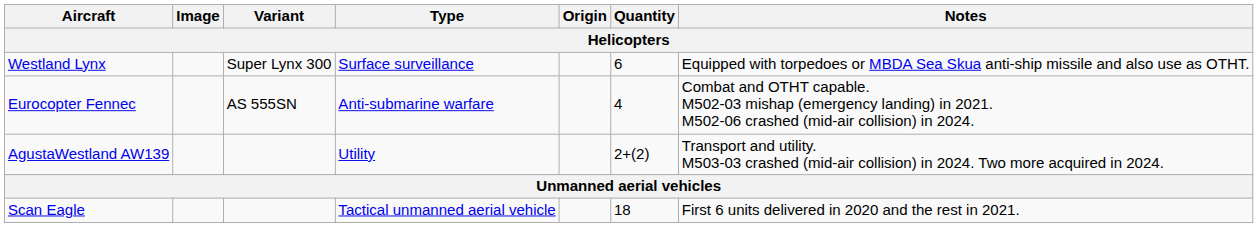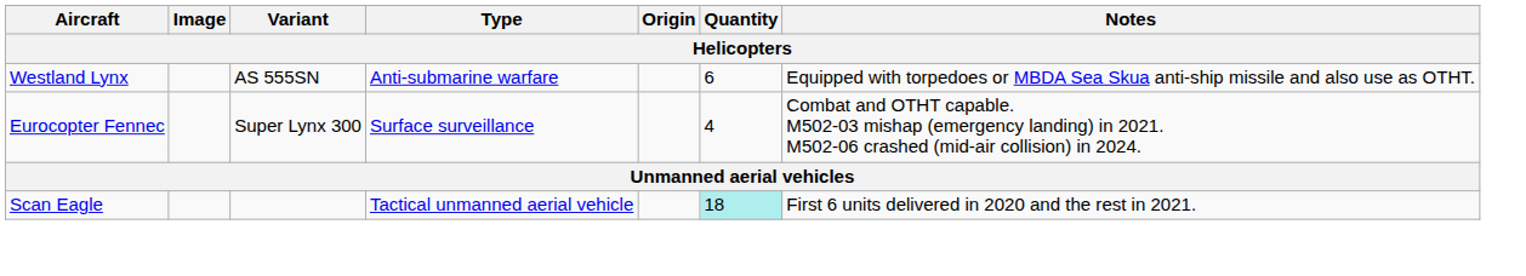 <table class="wikitable">
 <tr>
 <th>Aircraft</th>
 <th>Image</th>
 <th>Variant</th>
 <th>Type</th>
 <th>Origin</th>
 <th>Quantity</th>
 <th>Notes</th>
 </tr>
 <tr>
 <th colspan="7">Helicopters</th>
 </tr>
 <tr>
 <td><a href='#'>Westland Lynx</a></td>
 <td></td>
-<td>Super Lynx 300</td>
-<td><a href='#'>Surface surveillance</a></td>
+<td>AS 555SN</td>
+<td><a href='#'>Anti-submarine warfare</a></td>
 <td></td>
 <td>6</td>
 <td>Equipped with torpedoes or <a href='#'>MBDA Sea Skua</a> anti-ship missile and also use as OTHT.</td>
 </tr>
 <tr>
 <td><a href='#'>Eurocopter Fennec</a></td>
 <td></td>
-<td>AS 555SN</td>
-<td><a href='#'>Anti-submarine warfare</a></td>
+<td>Super Lynx 300</td>
+<td><a href='#'>Surface surveillance</a></td>
 <td></td>
 <td>4</td>
 <td>Combat and OTHT capable.<br>M502-03 mishap (emergency landing) in 2021.<br>M502-06 crashed (mid-air collision) in 2024.</td>
-</tr>
-<tr>
-<td><a href='#'>AgustaWestland AW139</a></td>
-<td></td>
-<td></td>
-<td><a href='#'>Utility</a></td>
-<td></td>
-<td>2+(2)</td>
-<td>Transport and utility.<br>M503-03 crashed (mid-air collision) in 2024. Two more acquired in 2024.</td>
 </tr>
 <tr>
 <th colspan="7">Unmanned aerial vehicles</th>
 </tr>
 <tr>
 <td><a href='#'>Scan Eagle</a></td>
 <td></td>
 <td></td>
 <td><a href='#'>Tactical unmanned aerial vehicle</a></td>
 <td></td>
-<td>18</td>
+<td style="background: paleturquoise;">18</td>
 <td>First 6 units delivered in 2020 and the rest in 2021.</td>
 </tr>
 </table>
